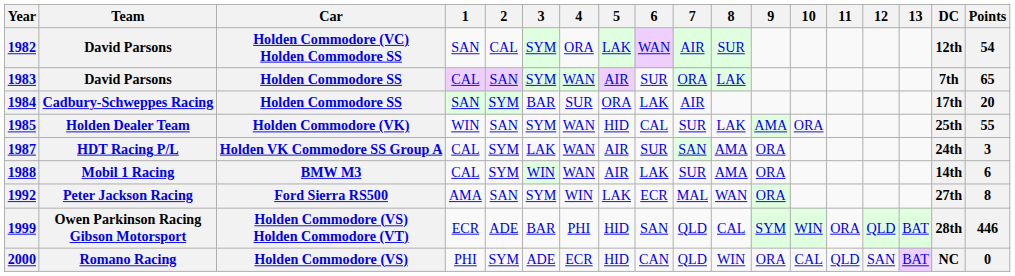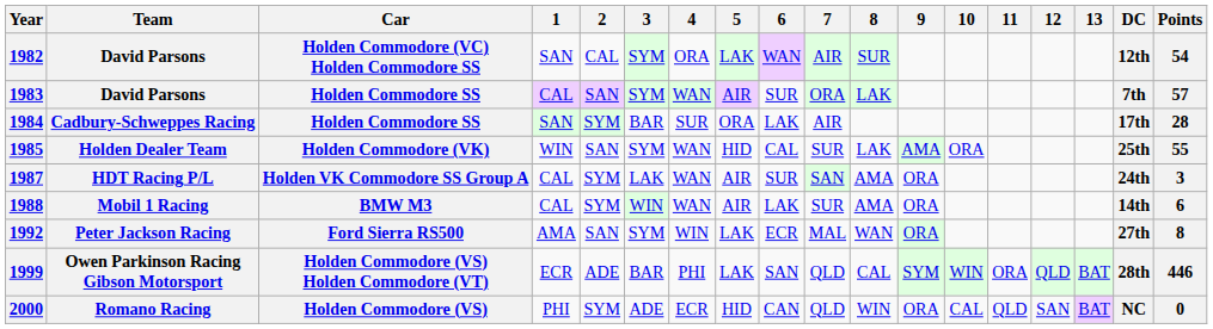 <table class="wikitable" style="text-align:center; font-size:95%">
 <tr>
 <th>Year</th>
 <th>Team</th>
 <th>Car</th>
 <th>1</th>
 <th>2</th>
 <th>3</th>
 <th>4</th>
 <th>5</th>
 <th>6</th>
 <th>7</th>
 <th>8</th>
 <th>9</th>
 <th>10</th>
 <th>11</th>
 <th>12</th>
 <th>13</th>
 <th>DC</th>
 <th>Points</th>
 </tr>
 <tr>
 <th><a href='#'>1982</a></th>
 <th>David Parsons</th>
 <th><a href='#'>Holden Commodore (VC)</a><br><a href='#'>Holden Commodore SS</a></th>
 <td><a href='#'>SAN</a></td>
 <td><a href='#'>CAL</a></td>
 <td style="background:#dfffdf;"><a href='#'>SYM</a><br></td>
 <td><a href='#'>ORA</a></td>
 <td style="background:#dfffdf;"><a href='#'>LAK</a><br></td>
 <td style="background:#efcfff;"><a href='#'>WAN</a><br></td>
 <td style="background:#dfffdf;"><a href='#'>AIR</a><br></td>
 <td style="background:#dfffdf;"><a href='#'>SUR</a><br></td>
 <td></td>
 <td></td>
 <td></td>
 <td></td>
 <td></td>
 <th>12th</th>
 <th>54</th>
 </tr>
 <tr>
 <th><a href='#'>1983</a></th>
 <th>David Parsons</th>
 <th><a href='#'>Holden Commodore SS</a></th>
 <td style="background:#efcfff;"><a href='#'>CAL</a><br></td>
 <td style="background:#efcfff;"><a href='#'>SAN</a><br></td>
 <td style="background:#dfffdf;"><a href='#'>SYM</a><br></td>
 <td style="background:#dfffdf;"><a href='#'>WAN</a><br></td>
 <td style="background:#efcfff;"><a href='#'>AIR</a><br></td>
 <td><a href='#'>SUR</a></td>
 <td style="background:#dfffdf;"><a href='#'>ORA</a><br></td>
 <td style="background:#dfffdf;"><a href='#'>LAK</a><br></td>
 <td></td>
 <td></td>
 <td></td>
 <td></td>
 <td></td>
 <th>7th</th>
-<th>65</th>
+<th>57</th>
 </tr>
 <tr>
 <th><a href='#'>1984</a></th>
 <th><a href='#'>Cadbury-Schweppes Racing</a></th>
 <th><a href='#'>Holden Commodore SS</a></th>
 <td style="background:#dfffdf;"><a href='#'>SAN</a><br></td>
 <td style="background:#dfffdf;"><a href='#'>SYM</a><br></td>
 <td><a href='#'>BAR</a></td>
 <td><a href='#'>SUR</a></td>
 <td><a href='#'>ORA</a></td>
 <td><a href='#'>LAK</a></td>
 <td><a href='#'>AIR</a></td>
 <td></td>
 <td></td>
 <td></td>
 <td></td>
 <td></td>
 <td></td>
 <th>17th</th>
-<th>20</th>
+<th>28</th>
 </tr>
 <tr>
 <th><a href='#'>1985</a></th>
 <th><a href='#'>Holden Dealer Team</a></th>
 <th><a href='#'>Holden Commodore (VK)</a></th>
 <td><a href='#'>WIN</a></td>
 <td><a href='#'>SAN</a></td>
 <td><a href='#'>SYM</a></td>
 <td><a href='#'>WAN</a></td>
 <td><a href='#'>HID</a></td>
 <td><a href='#'>CAL</a></td>
 <td><a href='#'>SUR</a></td>
 <td><a href='#'>LAK</a></td>
 <td style="background:#dfffdf;"><a href='#'>AMA</a><br></td>
 <td><a href='#'>ORA</a></td>
 <td></td>
 <td></td>
 <td></td>
 <th>25th</th>
 <th>55</th>
 </tr>
 <tr>
 <th><a href='#'>1987</a></th>
 <th><a href='#'>HDT Racing P/L</a></th>
 <th><a href='#'>Holden VK Commodore SS Group A</a></th>
 <td><a href='#'>CAL</a></td>
 <td><a href='#'>SYM</a></td>
 <td><a href='#'>LAK</a></td>
 <td><a href='#'>WAN</a></td>
 <td><a href='#'>AIR</a></td>
 <td><a href='#'>SUR</a></td>
 <td style="background:#dfffdf;"><a href='#'>SAN</a><br></td>
 <td><a href='#'>AMA</a></td>
 <td><a href='#'>ORA</a></td>
 <td></td>
 <td></td>
 <td></td>
 <td></td>
 <th>24th</th>
 <th>3</th>
 </tr>
 <tr>
 <th><a href='#'>1988</a></th>
 <th><a href='#'>Mobil 1 Racing</a></th>
 <th><a href='#'>BMW M3</a></th>
 <td><a href='#'>CAL</a></td>
 <td><a href='#'>SYM</a></td>
 <td style="background:#dfffdf;"><a href='#'>WIN</a><br></td>
 <td><a href='#'>WAN</a></td>
 <td><a href='#'>AIR</a></td>
 <td><a href='#'>LAK</a></td>
 <td><a href='#'>SUR</a></td>
 <td><a href='#'>AMA</a></td>
 <td><a href='#'>ORA</a></td>
 <td></td>
 <td></td>
 <td></td>
 <td></td>
 <th>14th</th>
 <th>6</th>
 </tr>
 <tr>
 <th><a href='#'>1992</a></th>
 <th><a href='#'>Peter Jackson Racing</a></th>
 <th><a href='#'>Ford Sierra RS500</a></th>
 <td><a href='#'>AMA</a></td>
 <td><a href='#'>SAN</a></td>
 <td><a href='#'>SYM</a></td>
 <td><a href='#'>WIN</a></td>
 <td><a href='#'>LAK</a></td>
 <td><a href='#'>ECR</a></td>
 <td><a href='#'>MAL</a></td>
 <td><a href='#'>WAN</a></td>
 <td style="background:#dfffdf;"><a href='#'>ORA</a><br></td>
 <td></td>
 <td></td>
 <td></td>
 <td></td>
 <th>27th</th>
 <th>8</th>
 </tr>
 <tr>
 <th><a href='#'>1999</a></th>
 <th>Owen Parkinson Racing<br><a href='#'>Gibson Motorsport</a></th>
 <th><a href='#'>Holden Commodore (VS)</a><br><a href='#'>Holden Commodore (VT)</a></th>
 <td><a href='#'>ECR</a></td>
 <td><a href='#'>ADE</a></td>
 <td><a href='#'>BAR</a></td>
 <td><a href='#'>PHI</a></td>
-<td><a href='#'>HID</a></td>
+<td><a href='#'>LAK</a></td>
 <td><a href='#'>SAN</a></td>
 <td><a href='#'>QLD</a></td>
 <td><a href='#'>CAL</a></td>
 <td style="background:#dfffdf;"><a href='#'>SYM</a><br></td>
 <td style="background:#dfffdf;"><a href='#'>WIN</a><br></td>
 <td><a href='#'>ORA</a></td>
 <td style="background:#dfffdf;"><a href='#'>QLD</a><br></td>
 <td style="background:#dfffdf;"><a href='#'>BAT</a><br></td>
 <th>28th</th>
 <th>446</th>
 </tr>
 <tr>
 <th><a href='#'>2000</a></th>
 <th><a href='#'>Romano Racing</a></th>
 <th><a href='#'>Holden Commodore (VS)</a></th>
 <td><a href='#'>PHI</a></td>
 <td><a href='#'>SYM</a></td>
 <td><a href='#'>ADE</a></td>
 <td><a href='#'>ECR</a></td>
 <td><a href='#'>HID</a></td>
 <td><a href='#'>CAN</a></td>
 <td><a href='#'>QLD</a></td>
 <td><a href='#'>WIN</a></td>
 <td><a href='#'>ORA</a></td>
 <td><a href='#'>CAL</a></td>
 <td><a href='#'>QLD</a></td>
 <td><a href='#'>SAN</a></td>
 <td style="background:#efcfff;"><a href='#'>BAT</a><br></td>
 <th>NC</th>
 <th>0</th>
 </tr>
 </table>
